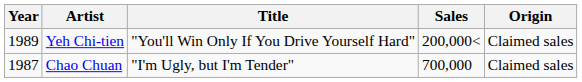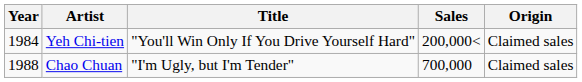 <table class="wikitable">
 <tr>
 <th>Year</th>
 <th>Artist</th>
 <th>Title</th>
 <th>Sales</th>
 <th>Origin</th>
 </tr>
 <tr>
-<td>1989</td>
+<td>1984</td>
 <td><a href='#'>Yeh Chi-tien</a></td>
 <td>"You'll Win Only If You Drive Yourself Hard"</td>
 <td>200,000<</td>
 <td>Claimed sales</td>
 </tr>
 <tr>
-<td>1987</td>
+<td>1988</td>
 <td><a href='#'>Chao Chuan</a></td>
 <td>"I'm Ugly, but I'm Tender"</td>
 <td>700,000</td>
 <td>Claimed sales</td>
 </tr>
 </table>
